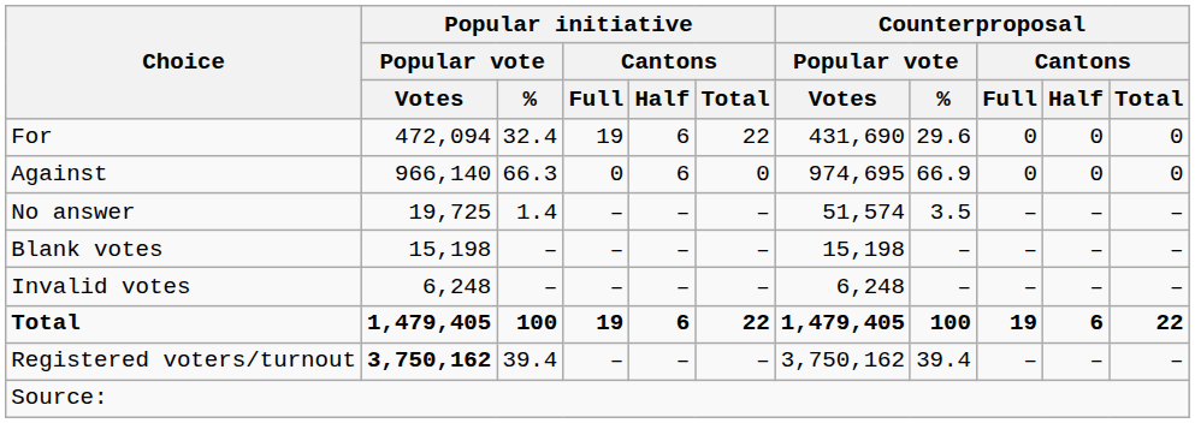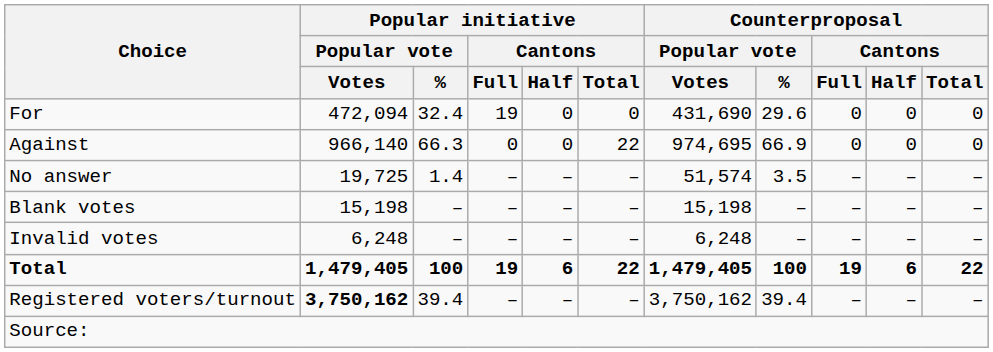 <table class=wikitable style=text-align:right>
 <tr>
 <th rowspan=3>Choice</th>
 <th colspan=5>Popular initiative</th>
 <th colspan=5>Counterproposal</th>
 </tr>
 <tr>
 <th colspan=2>Popular vote</th>
 <th colspan=3>Cantons</th>
 <th colspan=2>Popular vote</th>
 <th colspan=3>Cantons</th>
 </tr>
 <tr>
 <th>Votes</th>
 <th>%</th>
 <th>Full</th>
 <th>Half</th>
 <th>Total</th>
 <th>Votes</th>
 <th>%</th>
 <th>Full</th>
 <th>Half</th>
 <th>Total</th>
 </tr>
 <tr>
 <td align=left>For</td>
 <td>472,094</td>
 <td>32.4</td>
 <td>19</td>
-<td>6</td>
-<td>22</td>
+<td>0</td>
+<td>0</td>
 <td>431,690</td>
 <td>29.6</td>
 <td>0</td>
 <td>0</td>
 <td>0</td>
 </tr>
 <tr>
 <td align=left>Against</td>
 <td>966,140</td>
 <td>66.3</td>
 <td>0</td>
-<td>6</td>
 <td>0</td>
+<td>22</td>
 <td>974,695</td>
 <td>66.9</td>
 <td>0</td>
 <td>0</td>
 <td>0</td>
 </tr>
 <tr>
 <td align=left>No answer</td>
 <td>19,725</td>
 <td>1.4</td>
 <td>–</td>
 <td>–</td>
 <td>–</td>
 <td>51,574</td>
 <td>3.5</td>
 <td>–</td>
 <td>–</td>
 <td>–</td>
 </tr>
 <tr>
 <td align=left>Blank votes</td>
 <td>15,198</td>
 <td>–</td>
 <td>–</td>
 <td>–</td>
 <td>–</td>
 <td>15,198</td>
 <td>–</td>
 <td>–</td>
 <td>–</td>
 <td>–</td>
 </tr>
 <tr>
 <td align=left>Invalid votes</td>
 <td>6,248</td>
 <td>–</td>
 <td>–</td>
 <td>–</td>
 <td>–</td>
 <td>6,248</td>
 <td>–</td>
 <td>–</td>
 <td>–</td>
 <td>–</td>
 </tr>
 <tr>
 <td align=left><strong>Total</strong></td>
 <td><strong>1,479,405</strong></td>
 <td><strong>100</strong></td>
 <td><strong>19</strong></td>
 <td><strong>6</strong></td>
 <td><strong>22</strong></td>
 <td><strong>1,479,405</strong></td>
 <td><strong>100</strong></td>
 <td><strong>19</strong></td>
 <td><strong>6</strong></td>
 <td><strong>22</strong></td>
 </tr>
 <tr>
 <td align=left>Registered voters/turnout</td>
 <td><strong>3,750,162</strong></td>
 <td>39.4</td>
 <td>–</td>
 <td>–</td>
 <td>–</td>
 <td>3,750,162</td>
 <td>39.4</td>
 <td>–</td>
 <td>–</td>
 <td>–</td>
 </tr>
 <tr>
 <td align=left colspan=11>Source: </td>
 </tr>
 </table>
